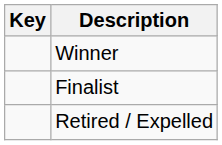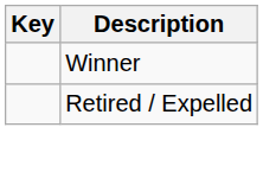 <table class="wikitable">
 <tr>
 <th scope="col">Key</th>
 <th scope="col">Description</th>
 </tr>
 <tr>
 <td style="text-align:center; height:20px; width:20px"></td>
 <td>Winner</td>
 </tr>
 <tr>
 <td style="text-align:center; height:20px; width:20px"></td>
-<td>Finalist</td>
-</tr>
-<tr>
-<td style="text-align:center; height:20px; width:20px"></td>
 <td>Retired / Expelled</td>
 </tr>
 </table>
